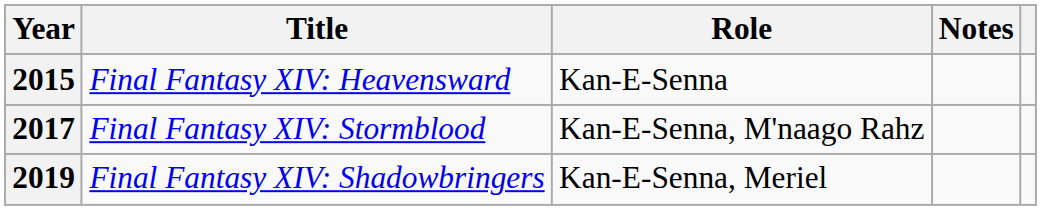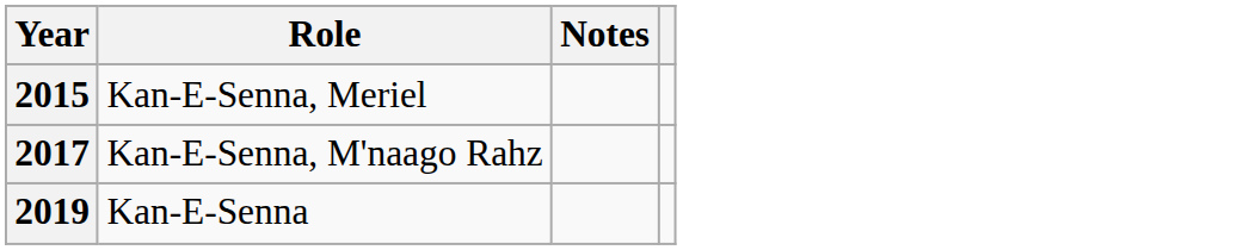 <table class="wikitable plainrowheaders">
 <tr>
 <th scope="col">Year</th>
-<th scope="col">Title</th>
 <th scope="col">Role</th>
 <th scope="col">Notes</th>
 <th scope="col"></th>
 </tr>
 <tr>
 <th scope=row>2015</th>
-<td><em><a href='#'>Final Fantasy XIV: Heavensward</a></em></td>
-<td>Kan-E-Senna</td>
+<td>Kan-E-Senna, Meriel</td>
 <td></td>
 <td style="text-align:center;"> </td>
 </tr>
 <tr>
 <th scope=row>2017</th>
-<td><em><a href='#'>Final Fantasy XIV: Stormblood</a></em></td>
 <td>Kan-E-Senna, M'naago Rahz</td>
 <td></td>
 <td style="text-align:center;"> </td>
 </tr>
 <tr>
 <th scope=row>2019</th>
-<td><em><a href='#'>Final Fantasy XIV: Shadowbringers</a></em></td>
-<td>Kan-E-Senna, Meriel</td>
+<td>Kan-E-Senna</td>
 <td></td>
 <td style="text-align:center;"></td>
 </tr>
 </table>
